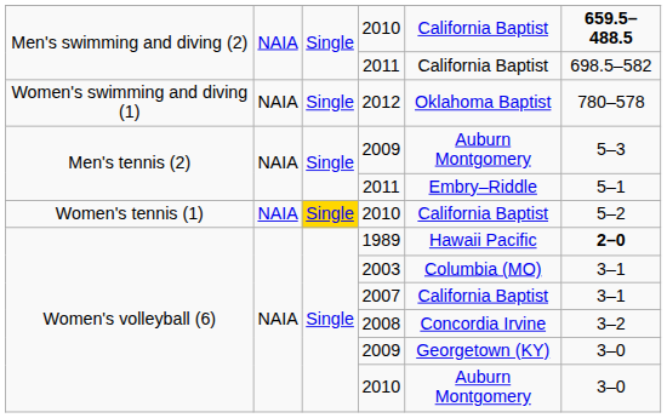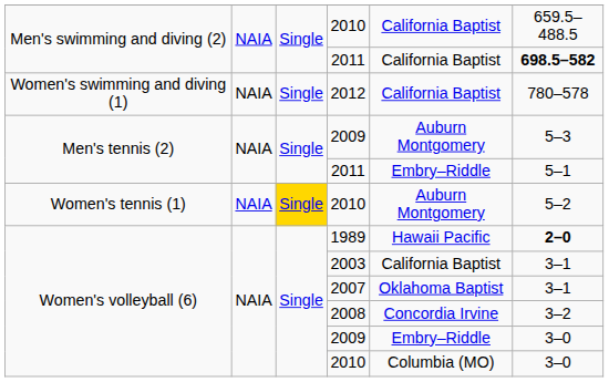 <table class="wikitable" style="text-align:center">
 <tr>
 </tr>
 <tr align="center">
 <td rowspan="2">Men's swimming and diving (2)</td>
 <td rowspan="2"><a href='#'>NAIA</a></td>
 <td rowspan="2"><a href='#'>Single</a></td>
 <td>2010</td>
 <td><a href='#'>California Baptist</a></td>
-<td><strong>659.5–488.5</strong></td>
+<td>659.5–488.5</td>
 </tr>
 <tr align="center">
 <td>2011</td>
 <td>California Baptist</td>
-<td>698.5–582</td>
+<td><strong>698.5–582</strong></td>
 </tr>
 <tr align="center">
 <td rowspan="1">Women's swimming and diving (1)</td>
 <td rowspan="1">NAIA</td>
 <td rowspan="1"><a href='#'>Single</a></td>
 <td>2012</td>
-<td><a href='#'>Oklahoma Baptist</a></td>
+<td><a href='#'>California Baptist</a></td>
 <td>780–578</td>
 </tr>
 <tr align="center">
 <td rowspan="2">Men's tennis (2)</td>
 <td rowspan="2">NAIA</td>
 <td rowspan="2"><a href='#'>Single</a></td>
 <td>2009</td>
 <td><a href='#'>Auburn Montgomery</a></td>
 <td>5–3</td>
 </tr>
 <tr align="center">
 <td>2011</td>
 <td><a href='#'>Embry–Riddle</a></td>
 <td>5–1</td>
 </tr>
 <tr align="center">
 <td rowspan="1">Women's tennis (1)</td>
 <td rowspan="1"><a href='#'>NAIA</a></td>
 <td rowspan="1" style="background: gold;"><a href='#'>Single</a></td>
 <td>2010</td>
-<td><a href='#'>California Baptist</a></td>
+<td><a href='#'>Auburn Montgomery</a></td>
 <td>5–2</td>
 </tr>
 <tr align="center">
 <td rowspan="6">Women's volleyball (6)</td>
 <td rowspan="6">NAIA</td>
 <td rowspan="6"><a href='#'>Single</a></td>
 <td>1989</td>
 <td><a href='#'>Hawaii Pacific</a></td>
 <td><strong>2–0</strong></td>
 </tr>
 <tr align="center">
 <td>2003</td>
-<td><a href='#'>Columbia (MO)</a></td>
+<td>California Baptist</td>
 <td>3–1</td>
 </tr>
 <tr align="center">
 <td>2007</td>
-<td><a href='#'>California Baptist</a></td>
+<td><a href='#'>Oklahoma Baptist</a></td>
 <td>3–1</td>
 </tr>
 <tr align="center">
 <td>2008</td>
 <td><a href='#'>Concordia Irvine</a></td>
 <td>3–2</td>
 </tr>
 <tr align="center">
 <td>2009</td>
-<td><a href='#'>Georgetown (KY)</a></td>
+<td><a href='#'>Embry–Riddle</a></td>
 <td>3–0</td>
 </tr>
 <tr align="center">
 <td>2010</td>
-<td><a href='#'>Auburn Montgomery</a></td>
+<td>Columbia (MO)</td>
 <td>3–0</td>
 </tr>
 </table>
